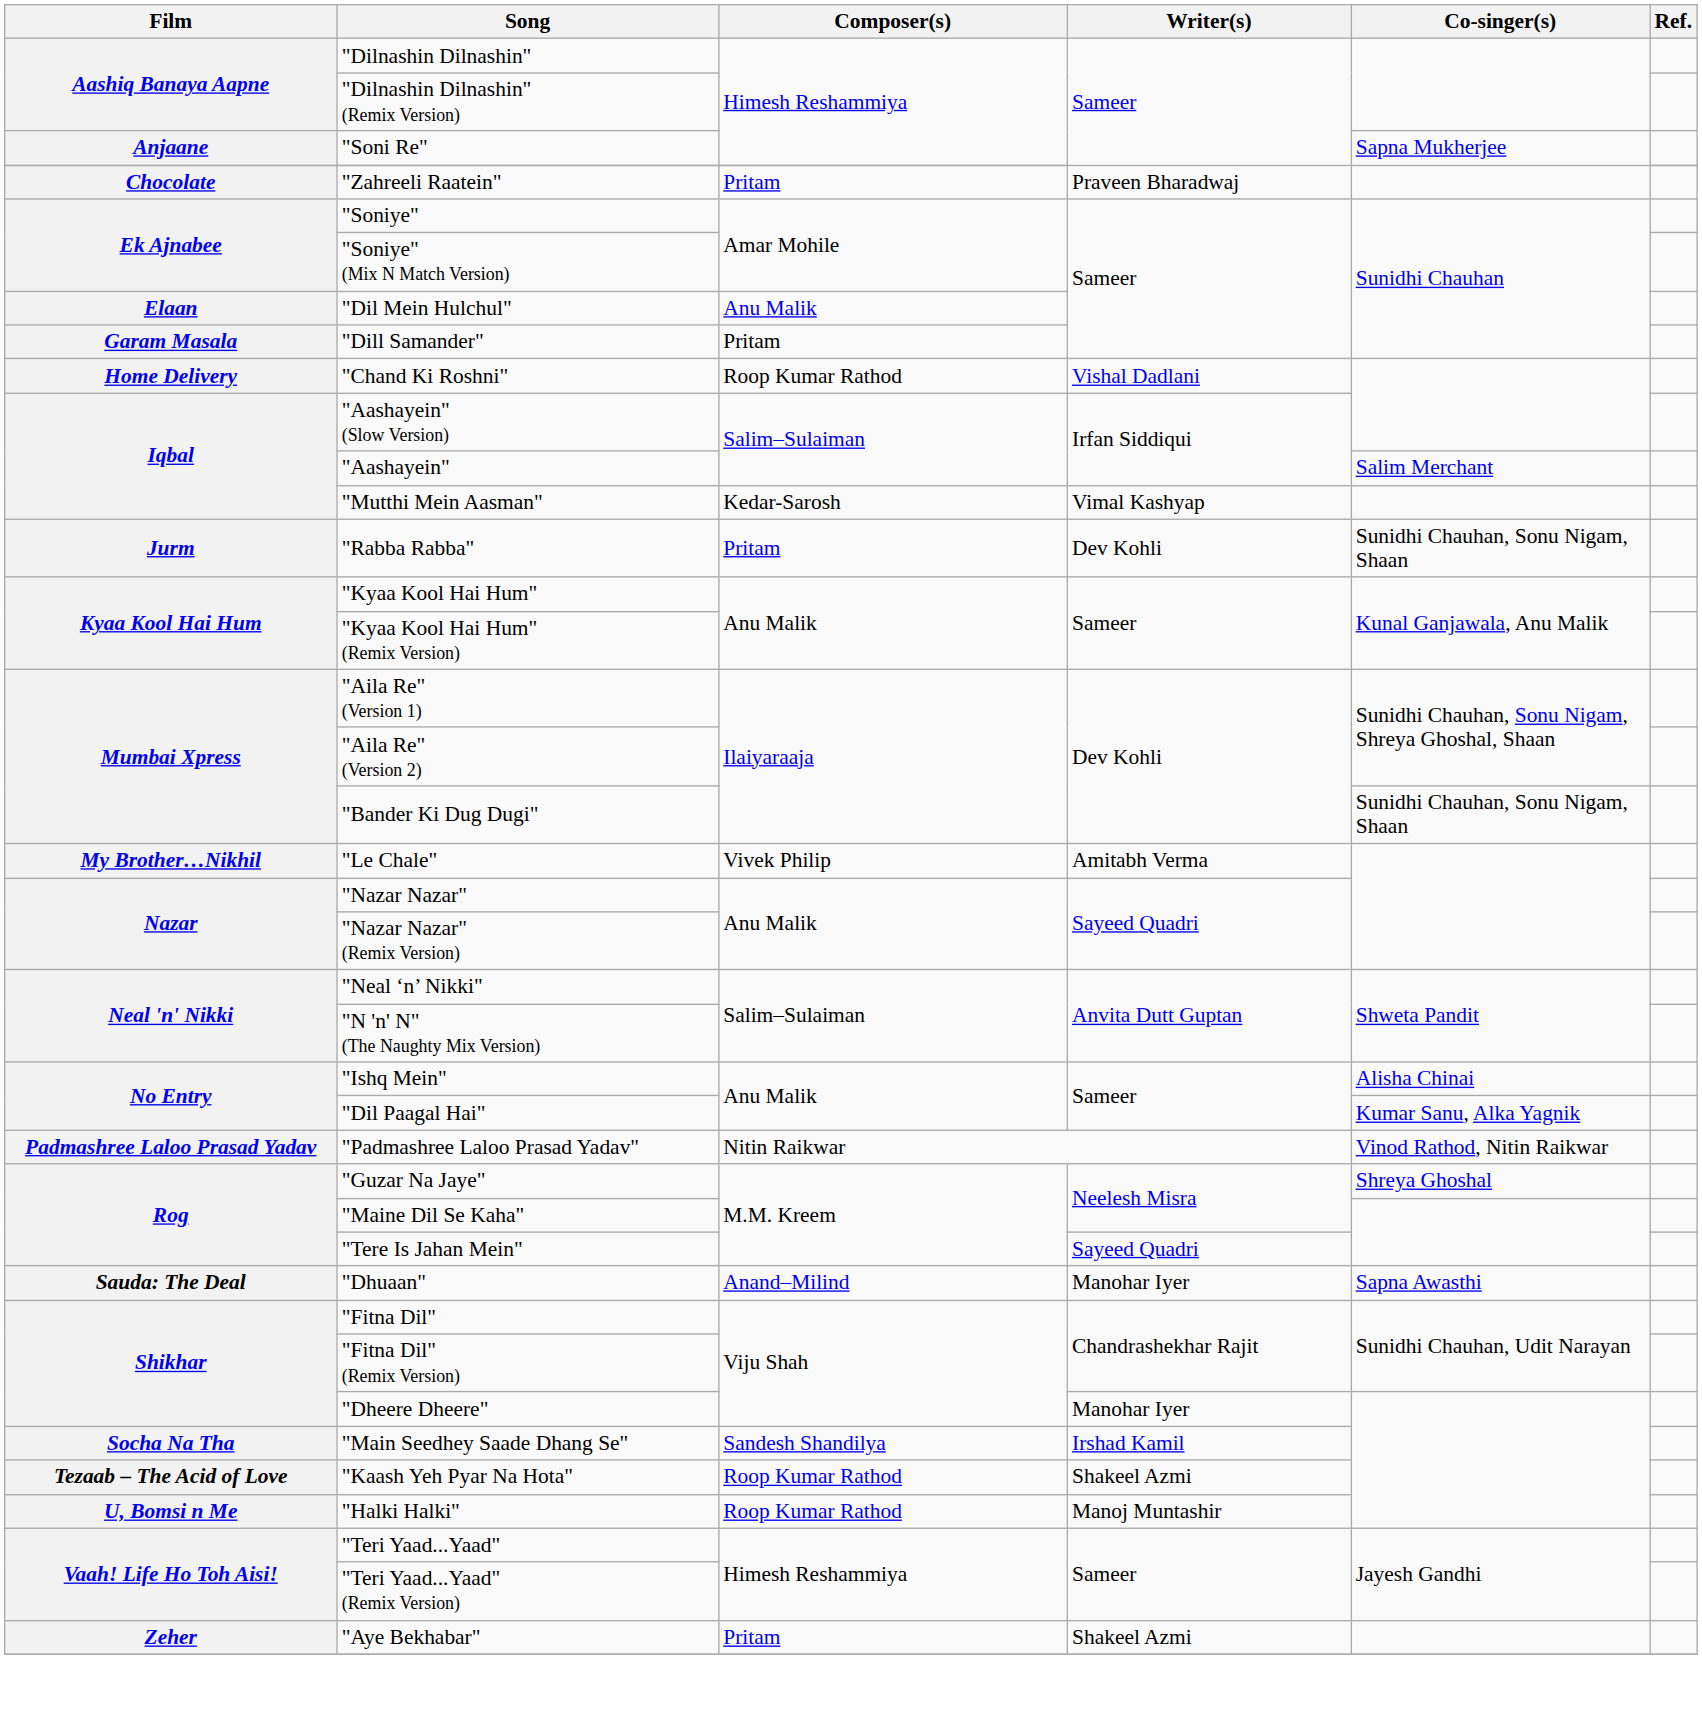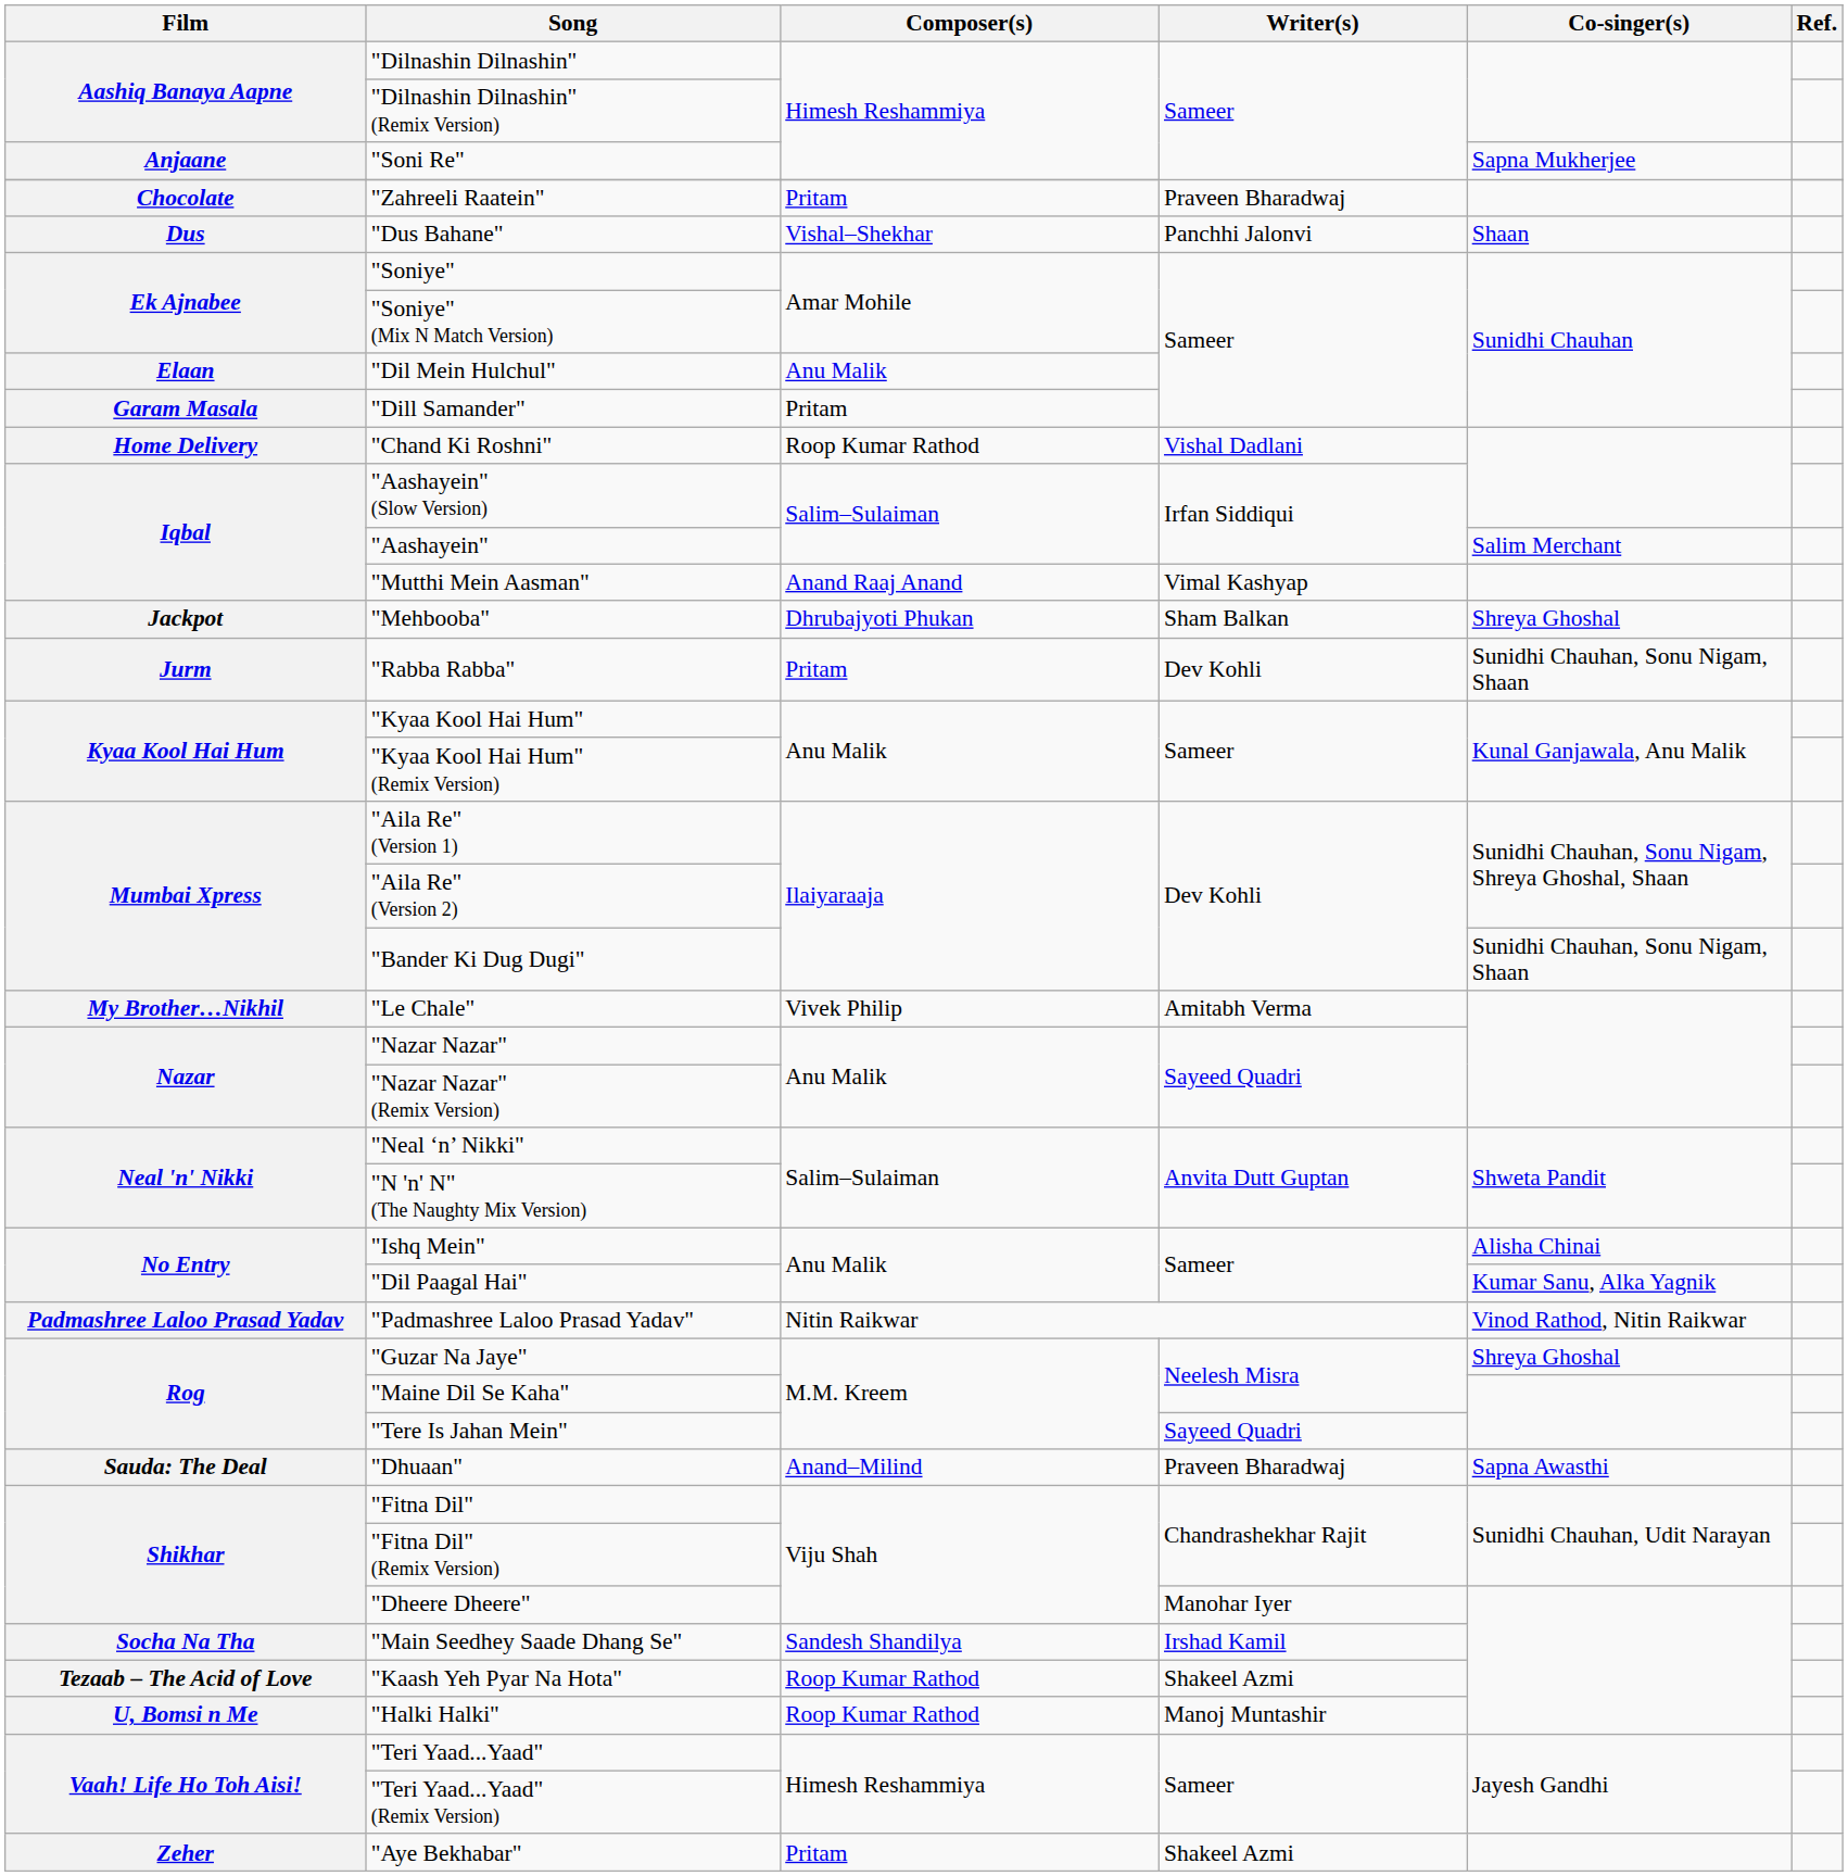 <table class="wikitable plainrowheaders" width="100%" textcolor:#000;">
 <tr>
 <th scope="col" width=20%><strong>Film</strong></th>
 <th scope="col" width=23%><strong>Song</strong></th>
 <th scope="col" width=21%><strong>Composer(s)</strong></th>
 <th scope="col" width=17%><strong>Writer(s)</strong></th>
 <th scope="col" width=18%><strong>Co-singer(s)</strong></th>
 <th scope="col" width=1%><strong>Ref.</strong></th>
 </tr>
 <tr>
 <th scope="row" rowspan="2"><em><a href='#'>Aashiq Banaya Aapne</a></em></th>
 <td>"Dilnashin Dilnashin"</td>
 <td rowspan="3"><a href='#'>Himesh Reshammiya</a></td>
 <td rowspan="4"><a href='#'>Sameer</a></td>
 <td rowspan="2"></td>
 <td></td>
 </tr>
 <tr>
 <td>"Dilnashin Dilnashin"<br><small>(Remix Version)</small></td>
 <td></td>
 </tr>
 <tr>
 <th scope="row"><em><a href='#'>Anjaane</a></em></th>
 <td>"Soni Re"</td>
 <td rowspan="2"><a href='#'>Sapna Mukherjee</a></td>
 <td></td>
 </tr>
 <tr>
 </tr>
 <tr>
 <th scope="row"><em><a href='#'>Chocolate</a></em></th>
 <td>"Zahreeli Raatein"</td>
 <td><a href='#'>Pritam</a></td>
 <td>Praveen Bharadwaj</td>
 <td></td>
+<td></td>
+</tr>
+<tr>
+<th scope="row"><em><a href='#'>Dus</a></em></th>
+<td>"Dus Bahane"</td>
+<td><a href='#'>Vishal–Shekhar</a></td>
+<td>Panchhi Jalonvi</td>
+<td><a href='#'>Shaan</a></td>
 <td></td>
 </tr>
 <tr>
 <th scope="row" rowspan="2"><em><a href='#'>Ek Ajnabee</a></em></th>
 <td>"Soniye"</td>
 <td rowspan="2">Amar Mohile</td>
 <td rowspan="4">Sameer</td>
 <td rowspan="4"><a href='#'>Sunidhi Chauhan</a></td>
 <td></td>
 </tr>
 <tr>
 <td>"Soniye"<br><small>(Mix N Match Version)</small></td>
 <td></td>
 </tr>
 <tr>
 <th scope="row"><em><a href='#'>Elaan</a></em></th>
 <td>"Dil Mein Hulchul"</td>
 <td><a href='#'>Anu Malik</a></td>
 <td></td>
 </tr>
 <tr>
 <th scope="row"><em><a href='#'>Garam Masala</a></em></th>
 <td>"Dill Samander"</td>
 <td>Pritam</td>
 <td></td>
 </tr>
 <tr>
 <th scope="row"><em><a href='#'>Home Delivery</a></em></th>
 <td>"Chand Ki Roshni"</td>
 <td>Roop Kumar Rathod</td>
 <td><a href='#'>Vishal Dadlani</a></td>
 <td rowspan="2"></td>
 <td></td>
 </tr>
 <tr>
 <th scope="row" rowspan="3"><em><a href='#'>Iqbal</a></em></th>
 <td>"Aashayein"<br><small>(Slow Version)</small></td>
 <td rowspan="2"><a href='#'>Salim–Sulaiman</a></td>
 <td rowspan="2">Irfan Siddiqui</td>
 <td></td>
 </tr>
 <tr>
 <td>"Aashayein"</td>
 <td><a href='#'>Salim Merchant</a></td>
 <td></td>
 </tr>
 <tr>
 <td>"Mutthi Mein Aasman"</td>
-<td>Kedar-Sarosh</td>
+<td><a href='#'>Anand Raaj Anand</a></td>
 <td>Vimal Kashyap</td>
 <td></td>
+<td></td>
+</tr>
+<tr>
+<th scope="row"><em>Jackpot</em></th>
+<td>"Mehbooba"</td>
+<td><a href='#'>Dhrubajyoti Phukan</a></td>
+<td>Sham Balkan</td>
+<td><a href='#'>Shreya Ghoshal</a></td>
 <td></td>
 </tr>
 <tr>
 <th scope="row"><em><a href='#'>Jurm</a></em></th>
 <td>"Rabba Rabba"</td>
 <td><a href='#'>Pritam</a></td>
 <td>Dev Kohli</td>
 <td>Sunidhi Chauhan, Sonu Nigam, Shaan</td>
 <td></td>
 </tr>
 <tr>
 <th scope="row" rowspan="2"><em><a href='#'>Kyaa Kool Hai Hum</a></em></th>
 <td>"Kyaa Kool Hai Hum"</td>
 <td rowspan="2">Anu Malik</td>
 <td rowspan="2">Sameer</td>
 <td rowspan="2"><a href='#'>Kunal Ganjawala</a>, Anu Malik</td>
 <td></td>
 </tr>
 <tr>
 <td>"Kyaa Kool Hai Hum"<br><small>(Remix Version)</small></td>
 <td></td>
 </tr>
 <tr>
 <th scope="row" rowspan="3"><em><a href='#'>Mumbai Xpress</a></em></th>
 <td>"Aila Re"<br><small>(Version 1)</small></td>
 <td rowspan="3"><a href='#'>Ilaiyaraaja</a></td>
 <td rowspan="3">Dev Kohli</td>
 <td rowspan="2">Sunidhi Chauhan, <a href='#'>Sonu Nigam</a>, Shreya Ghoshal, Shaan</td>
 <td></td>
 </tr>
 <tr>
 <td>"Aila Re"<br><small>(Version 2)</small></td>
 <td></td>
 </tr>
 <tr>
 <td>"Bander Ki Dug Dugi"</td>
 <td>Sunidhi Chauhan, Sonu Nigam, Shaan</td>
 <td></td>
 </tr>
 <tr>
 <th scope="row"><em><a href='#'>My Brother…Nikhil</a></em></th>
 <td>"Le Chale"</td>
 <td>Vivek Philip</td>
 <td>Amitabh Verma</td>
 <td rowspan="3"></td>
 <td></td>
 </tr>
 <tr>
 <th scope="row" rowspan="2"><em><a href='#'>Nazar</a></em></th>
 <td>"Nazar Nazar"</td>
 <td rowspan="2">Anu Malik</td>
 <td rowspan="2"><a href='#'>Sayeed Quadri</a></td>
 <td></td>
 </tr>
 <tr>
 <td>"Nazar Nazar"<br><small>(Remix Version)</small></td>
 <td></td>
 </tr>
 <tr>
 <th scope="row" rowspan="2"><em><a href='#'>Neal 'n' Nikki</a></em></th>
 <td>"Neal ‘n’ Nikki"</td>
 <td rowspan="2">Salim–Sulaiman</td>
 <td rowspan="2"><a href='#'>Anvita Dutt Guptan</a></td>
 <td rowspan="2"><a href='#'>Shweta Pandit</a></td>
 <td></td>
 </tr>
 <tr>
 <td>"N 'n' N"<br><small>(The Naughty Mix Version)</small></td>
 <td></td>
 </tr>
 <tr>
 <th scope="row" rowspan="2"><em><a href='#'>No Entry</a></em></th>
 <td>"Ishq Mein"</td>
 <td rowspan="2">Anu Malik</td>
 <td rowspan="2">Sameer</td>
 <td><a href='#'>Alisha Chinai</a></td>
 <td></td>
 </tr>
 <tr>
 <td>"Dil Paagal Hai"</td>
 <td><a href='#'>Kumar Sanu</a>, <a href='#'>Alka Yagnik</a></td>
 <td></td>
 </tr>
 <tr>
 <th scope="row"><em><a href='#'>Padmashree Laloo Prasad Yadav</a></em></th>
 <td>"Padmashree Laloo Prasad Yadav"</td>
 <td colspan="2">Nitin Raikwar</td>
 <td><a href='#'>Vinod Rathod</a>, Nitin Raikwar</td>
 <td></td>
 </tr>
 <tr>
 <th scope="row" rowspan="3"><em><a href='#'>Rog</a></em></th>
 <td>"Guzar Na Jaye"</td>
 <td rowspan="3">M.M. Kreem</td>
 <td rowspan="2"><a href='#'>Neelesh Misra</a></td>
 <td><a href='#'>Shreya Ghoshal</a></td>
 <td></td>
 </tr>
 <tr>
 <td>"Maine Dil Se Kaha"</td>
 <td rowspan="2"></td>
 <td></td>
 </tr>
 <tr>
 <td>"Tere Is Jahan Mein"</td>
 <td><a href='#'>Sayeed Quadri</a>  </td>
 <td></td>
 </tr>
 <tr>
 <th scope="row"><em>Sauda: The Deal</em></th>
 <td>"Dhuaan"</td>
 <td><a href='#'>Anand–Milind</a></td>
-<td>Manohar Iyer</td>
+<td>Praveen Bharadwaj</td>
 <td><a href='#'>Sapna Awasthi</a></td>
 <td></td>
 </tr>
 <tr>
 <th scope="row" rowspan="3"><em><a href='#'>Shikhar</a></em></th>
 <td>"Fitna Dil"</td>
 <td rowspan="3">Viju Shah</td>
 <td rowspan="2">Chandrashekhar Rajit</td>
 <td rowspan="2">Sunidhi Chauhan, Udit Narayan</td>
 <td></td>
 </tr>
 <tr>
 <td>"Fitna Dil"<br><small>(Remix Version)</small></td>
 <td></td>
 </tr>
 <tr>
 <td>"Dheere Dheere"</td>
 <td>Manohar Iyer</td>
 <td rowspan="4"></td>
 <td></td>
 </tr>
 <tr>
 <th scope="row"><em><a href='#'>Socha Na Tha </a></em></th>
 <td>"Main Seedhey Saade Dhang Se"</td>
 <td><a href='#'>Sandesh Shandilya</a></td>
 <td><a href='#'>Irshad Kamil</a></td>
 <td></td>
 </tr>
 <tr>
 <th scope="row"><em>Tezaab – The Acid of Love</em></th>
 <td>"Kaash Yeh Pyar Na Hota"</td>
 <td><a href='#'>Roop Kumar Rathod</a></td>
 <td>Shakeel Azmi</td>
 <td></td>
 </tr>
 <tr>
 <th scope="row"><em><a href='#'>U, Bomsi n Me</a></em></th>
 <td>"Halki Halki"</td>
 <td><a href='#'>Roop Kumar Rathod</a></td>
 <td>Manoj Muntashir</td>
 <td></td>
 </tr>
 <tr>
 <th scope="row" rowspan="2"><em><a href='#'>Vaah! Life Ho Toh Aisi!</a></em></th>
 <td>"Teri Yaad...Yaad"</td>
 <td rowspan="2">Himesh Reshammiya</td>
 <td rowspan="2">Sameer</td>
 <td rowspan="2">Jayesh Gandhi</td>
 <td></td>
 </tr>
 <tr>
 <td>"Teri Yaad...Yaad"<br><small>(Remix Version)</small></td>
 <td></td>
 </tr>
 <tr>
 <th scope="row"><em><a href='#'>Zeher</a></em></th>
 <td>"Aye Bekhabar"</td>
 <td><a href='#'>Pritam</a></td>
 <td>Shakeel Azmi</td>
 <td></td>
 <td></td>
 </tr>
 <tr>
 </tr>
 </table>
